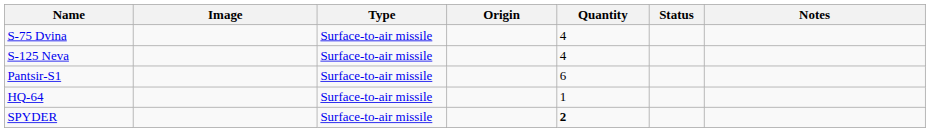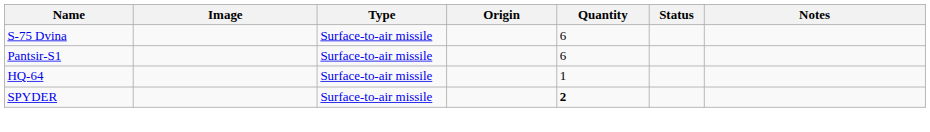 <table class="wikitable" style="width:90%;">
 <tr>
 <th width=14%>Name</th>
 <th width=20%>Image</th>
 <th width=14%>Type</th>
 <th width=12%>Origin</th>
 <th width=10%>Quantity</th>
 <th width=06%>Status</th>
 <th width=24%>Notes</th>
 </tr>
 <tr>
 <td><a href='#'>S-75 Dvina</a></td>
 <td></td>
 <td><a href='#'>Surface-to-air missile</a></td>
 <td></td>
-<td>4</td>
-<td></td>
-<td></td>
-</tr>
-<tr>
-<td><a href='#'>S-125 Neva</a></td>
-<td></td>
-<td><a href='#'>Surface-to-air missile</a></td>
-<td></td>
-<td>4</td>
+<td>6</td>
 <td></td>
 <td></td>
 </tr>
 <tr>
 <td><a href='#'>Pantsir-S1</a></td>
 <td></td>
 <td><a href='#'>Surface-to-air missile</a></td>
 <td></td>
 <td>6</td>
 <td></td>
 <td></td>
 </tr>
 <tr>
 <td><a href='#'>HQ-64</a></td>
 <td></td>
 <td><a href='#'>Surface-to-air missile</a></td>
 <td></td>
 <td>1</td>
 <td></td>
 </tr>
 <tr>
 <td><a href='#'>SPYDER</a></td>
 <td></td>
 <td><a href='#'>Surface-to-air missile</a></td>
 <td></td>
 <td><strong>2</strong></td>
 <td></td>
 <td></td>
 </tr>
 </table>
